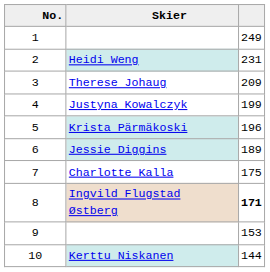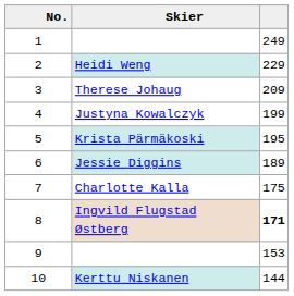 <table class="wikitable sortable" style="background:#fff; font-size:86%; line-height:16px; border:gray solid 1px">
 <tr>
 <th style="width:10px; background:#efefef;">     No.</th>
 <th style="width:160px; background:#efefef;">     Skier</th>
 <th style="background:#efefef;"></th>
 </tr>
 <tr align=center>
 <td>1</td>
 <td align=left></td>
 <td align="center">249</td>
 </tr>
 <tr align=center>
 <td>2</td>
 <td align=left bgcolor=CFECEC> <a href='#'>Heidi Weng</a></td>
-<td align="center">231</td>
+<td align="center">229</td>
 </tr>
 <tr align=center>
 <td>3</td>
 <td align=left> <a href='#'>Therese Johaug</a></td>
 <td align="center">209</td>
 </tr>
 <tr align=center>
 <td>4</td>
 <td align=left> <a href='#'>Justyna Kowalczyk</a></td>
 <td align="center">199</td>
 </tr>
 <tr align=center>
 <td>5</td>
 <td align=left bgcolor=CFECEC> <a href='#'>Krista Pärmäkoski</a></td>
-<td align="center">196</td>
+<td align="center">195</td>
 </tr>
 <tr align=center>
 <td>6</td>
 <td align=left bgcolor=CFECEC> <a href='#'>Jessie Diggins</a></td>
 <td align="center">189</td>
 </tr>
 <tr align=center>
 <td>7</td>
 <td align=left> <a href='#'>Charlotte Kalla</a></td>
 <td align="center">175</td>
 </tr>
 <tr align=center>
 <td>8</td>
 <td align=left bgcolor=efdecd> <a href='#'>Ingvild Flugstad Østberg</a></td>
 <td align="center"><strong>171</strong></td>
 </tr>
 <tr align=center>
 <td>9</td>
 <td align=left></td>
 <td align="center">153</td>
 </tr>
 <tr align=center>
 <td>10</td>
 <td align=left bgcolor=CFECEC> <a href='#'>Kerttu Niskanen</a></td>
 <td align="center">144</td>
 </tr>
 </table>
